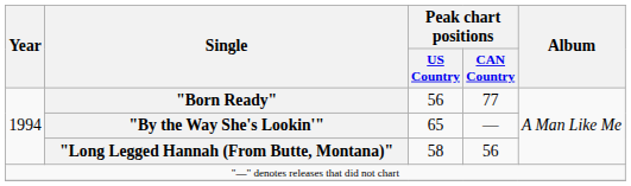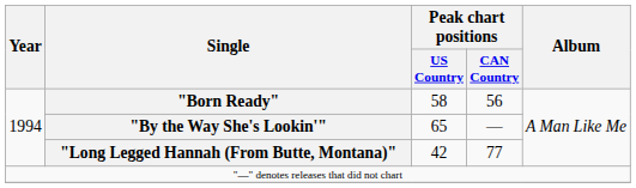 <table class="wikitable plainrowheaders" style="text-align:center;">
 <tr>
 <th rowspan="2">Year</th>
 <th rowspan="2" style="width:22em;">Single</th>
 <th colspan="2">Peak chart<br>positions</th>
 <th rowspan="2">Album</th>
 </tr>
 <tr style="font-size:smaller;">
 <th width="45"><a href='#'>US Country</a><br></th>
 <th width="45"><a href='#'>CAN Country</a><br></th>
 </tr>
 <tr>
 <td rowspan="3">1994</td>
 <th scope="row">"Born Ready"</th>
+<td>58</td>
 <td>56</td>
-<td>77</td>
 <td align="left" rowspan="3"><em>A Man Like Me</em></td>
 </tr>
 <tr>
 <th scope="row">"By the Way She's Lookin'"</th>
 <td>65</td>
 <td>—</td>
 </tr>
 <tr>
 <th scope="row">"Long Legged Hannah (From Butte, Montana)"</th>
-<td>58</td>
-<td>56</td>
+<td>42</td>
+<td>77</td>
 </tr>
 <tr>
 <td colspan="10" style="font-size:8pt">"—" denotes releases that did not chart</td>
 </tr>
 <tr>
 </tr>
 </table>
